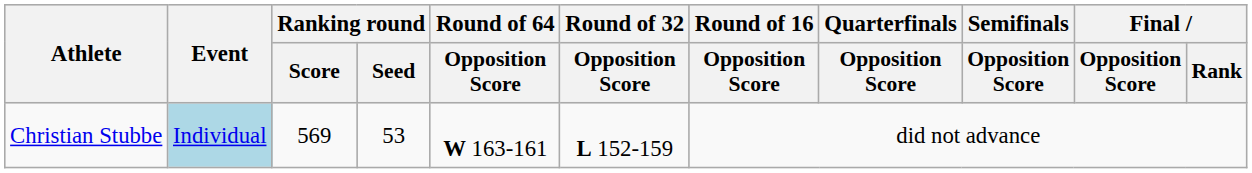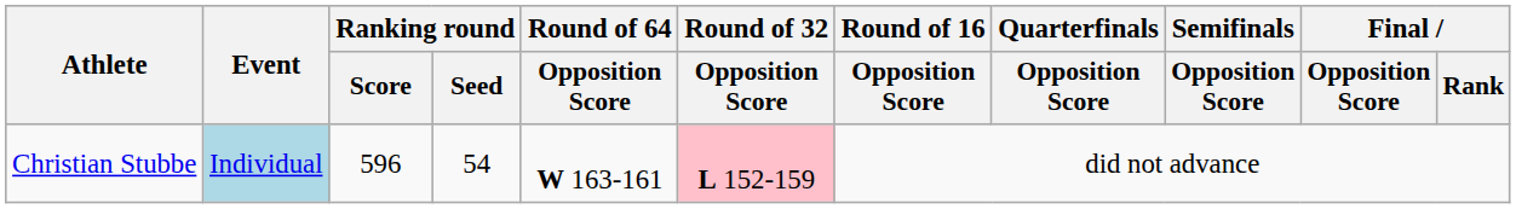 <table class="wikitable" style="font-size:90%">
 <tr>
 <th rowspan="2">Athlete</th>
 <th rowspan="2">Event</th>
 <th colspan="2">Ranking round</th>
 <th>Round of 64</th>
 <th>Round of 32</th>
 <th>Round of 16</th>
 <th>Quarterfinals</th>
 <th>Semifinals</th>
 <th colspan="2">Final / </th>
 </tr>
 <tr style="font-size:95%">
 <th>Score</th>
 <th>Seed</th>
 <th>Opposition<br>Score</th>
 <th>Opposition<br>Score</th>
 <th>Opposition<br>Score</th>
 <th>Opposition<br>Score</th>
 <th>Opposition<br>Score</th>
 <th>Opposition<br>Score</th>
 <th>Rank</th>
 </tr>
 <tr>
 <td align=left><a href='#'>Christian Stubbe</a></td>
 <td align=left style="background: lightblue;"><a href='#'>Individual</a></td>
-<td align=center>569</td>
-<td align=center>53</td>
+<td align=center>596</td>
+<td align=center>54</td>
 <td align=center><br><strong>W</strong> 163-161</td>
-<td align=center><br><strong>L</strong> 152-159</td>
+<td align=center style="background: pink;"><br><strong>L</strong> 152-159</td>
 <td align=center colspan=5>did not advance</td>
 </tr>
 </table>
